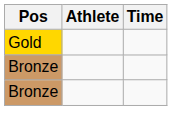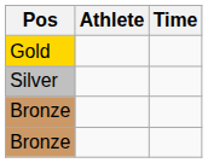 <table class="wikitable">
 <tr>
 <th>Pos</th>
 <th>Athlete</th>
 <th>Time</th>
 </tr>
 <tr>
 <td bgcolor="gold">Gold</td>
+<td></td>
+<td></td>
+</tr>
+<tr>
+<td bgcolor="silver">Silver</td>
 <td></td>
 <td></td>
 </tr>
 <tr>
 <td bgcolor="CC9966">Bronze</td>
 <td></td>
 <td></td>
 </tr>
 <tr>
 <td bgcolor="CC9966">Bronze</td>
 <td></td>
 <td></td>
 </tr>
 </table>
